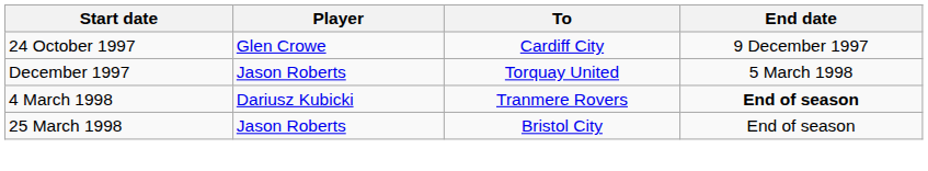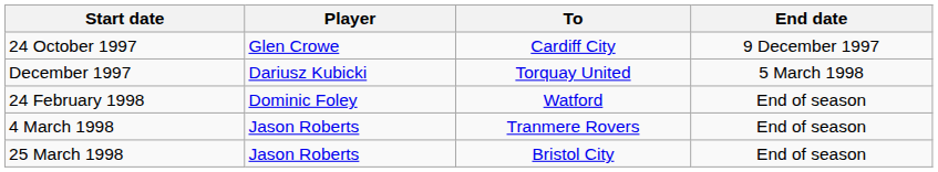 <table class="wikitable" style="text-align:center; font-size:95%;width:65%; text-align:left">
 <tr>
 <th><strong>Start date</strong></th>
 <th><strong>Player</strong></th>
 <th><strong>To</strong></th>
 <th><strong>End date</strong></th>
 </tr>
 <tr --->
 <td>24 October 1997</td>
 <td> <a href='#'>Glen Crowe</a></td>
 <td align="center"><a href='#'>Cardiff City</a></td>
 <td align="center">9 December 1997</td>
 </tr>
 <tr --->
 <td>December 1997</td>
-<td> <a href='#'>Jason Roberts</a></td>
+<td> <a href='#'>Dariusz Kubicki</a></td>
 <td align="center"><a href='#'>Torquay United</a></td>
 <td align="center">5 March 1998</td>
 </tr>
 <tr --->
+<td>24 February 1998</td>
+<td> <a href='#'>Dominic Foley</a></td>
+<td align="center"><a href='#'>Watford</a></td>
+<td align="center">End of season</td>
+</tr>
+<tr --->
 <td>4 March 1998</td>
-<td> <a href='#'>Dariusz Kubicki</a></td>
+<td> <a href='#'>Jason Roberts</a></td>
 <td align="center"><a href='#'>Tranmere Rovers</a></td>
-<td align="center"><strong>End of season</strong></td>
+<td align="center">End of season</td>
 </tr>
 <tr --->
 <td>25 March 1998</td>
 <td> <a href='#'>Jason Roberts</a></td>
 <td align="center"><a href='#'>Bristol City</a></td>
 <td align="center">End of season</td>
 </tr>
 </table>
